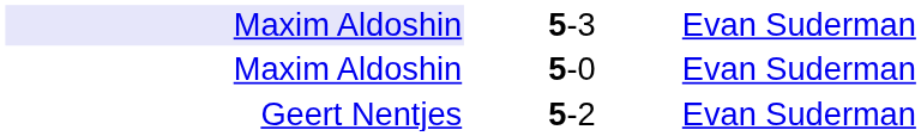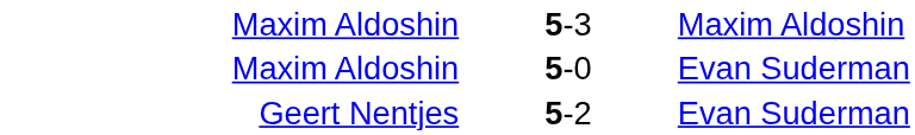 <table style="text-align:center">
 <tr>
 <th width=223></th>
 <th width=100></th>
 <th width=223></th>
 </tr>
 <tr>
-<td align=right style="background: lavender;"><a href='#'>Maxim Aldoshin</a> </td>
+<td align=right><a href='#'>Maxim Aldoshin</a> </td>
 <td><strong>5</strong>-3</td>
-<td align=left> <a href='#'>Evan Suderman</a></td>
+<td align=left> <a href='#'>Maxim Aldoshin</a></td>
 </tr>
 <tr>
 <td align=right><a href='#'>Maxim Aldoshin</a> </td>
 <td><strong>5</strong>-0</td>
 <td align=left> <a href='#'>Evan Suderman</a></td>
 </tr>
 <tr>
 <td align=right><a href='#'>Geert Nentjes</a> </td>
 <td><strong>5</strong>-2</td>
 <td align=left> <a href='#'>Evan Suderman</a></td>
 </tr>
 </table>
